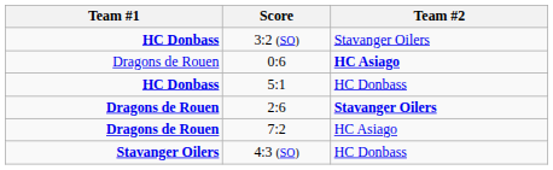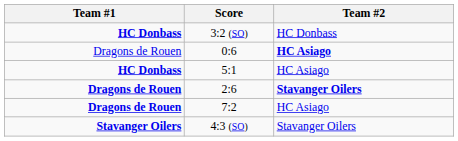 <table class="wikitable" style="text-align: center;">
 <tr>
 <th width=22%>Team #1</th>
 <th width=11%>Score</th>
 <th width=22%>Team #2</th>
 </tr>
 <tr>
 <td style="text-align: right;"><strong><a href='#'>HC Donbass</a></strong> </td>
 <td>3:2 <small>(<a href='#'>SO</a>)</small></td>
-<td style="text-align: left;"> <a href='#'>Stavanger Oilers</a></td>
+<td style="text-align: left;"> <a href='#'>HC Donbass</a></td>
 </tr>
 <tr>
 <td style="text-align: right;"><a href='#'>Dragons de Rouen</a> </td>
 <td>0:6</td>
 <td style="text-align: left;"> <strong><a href='#'>HC Asiago</a></strong></td>
 </tr>
 <tr>
 <td style="text-align: right;"><strong><a href='#'>HC Donbass</a></strong> </td>
 <td>5:1</td>
-<td style="text-align: left;"> <a href='#'>HC Donbass</a></td>
+<td style="text-align: left;"> <a href='#'>HC Asiago</a></td>
 </tr>
 <tr>
 <td style="text-align: right;"><strong><a href='#'>Dragons de Rouen</a> </strong></td>
 <td>2:6</td>
 <td style="text-align: left;"> <strong><a href='#'>Stavanger Oilers</a></strong></td>
 </tr>
 <tr>
 <td style="text-align: right;"><strong><a href='#'>Dragons de Rouen</a></strong> </td>
 <td>7:2</td>
 <td style="text-align: left;"> <a href='#'>HC Asiago</a></td>
 </tr>
 <tr>
 <td style="text-align: right;"><strong><a href='#'>Stavanger Oilers</a></strong> </td>
 <td>4:3 <small>(<a href='#'>SO</a>)</small></td>
-<td style="text-align: left;"> <a href='#'>HC Donbass</a></td>
+<td style="text-align: left;"> <a href='#'>Stavanger Oilers</a></td>
 </tr>
 </table>
